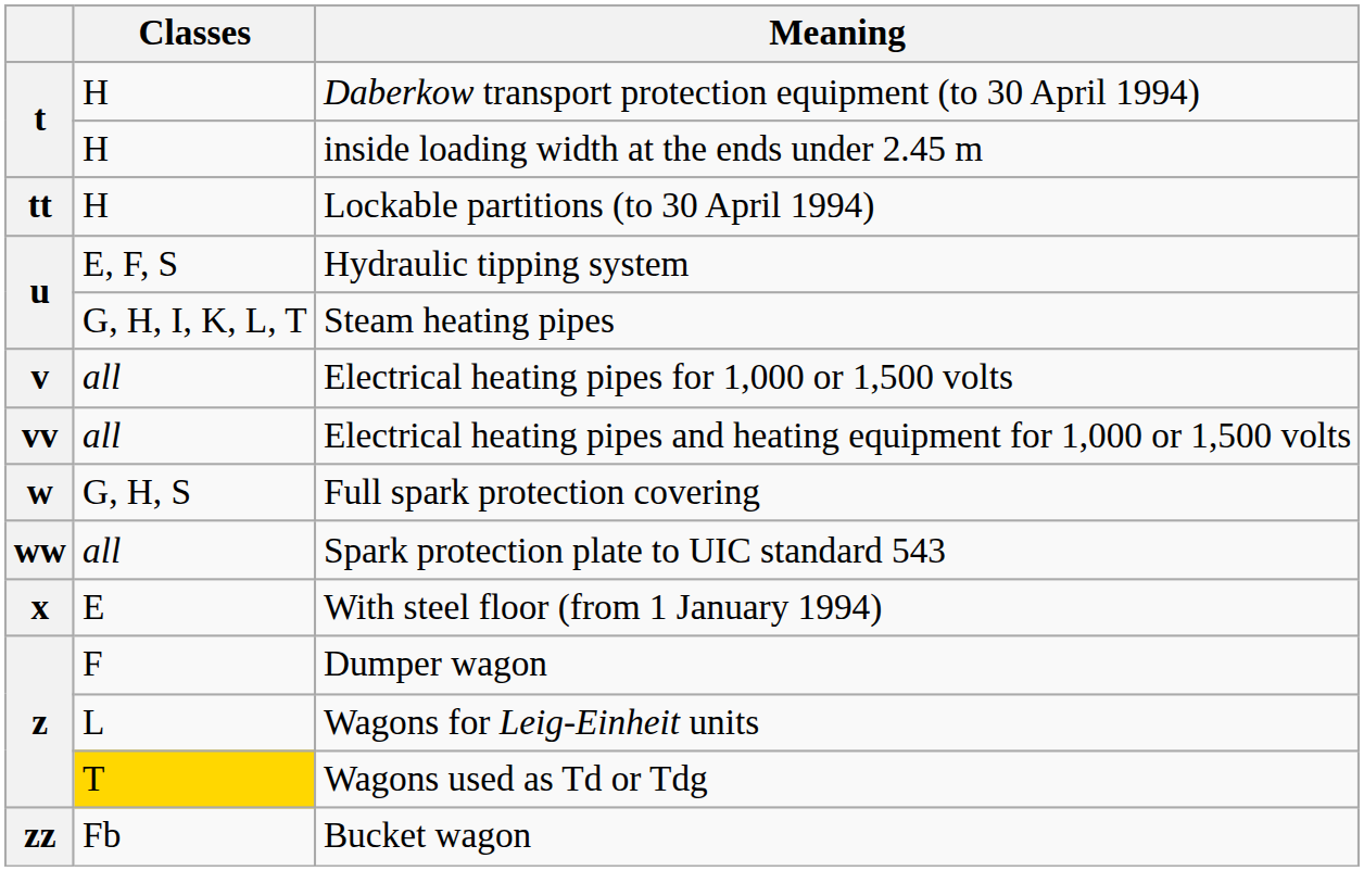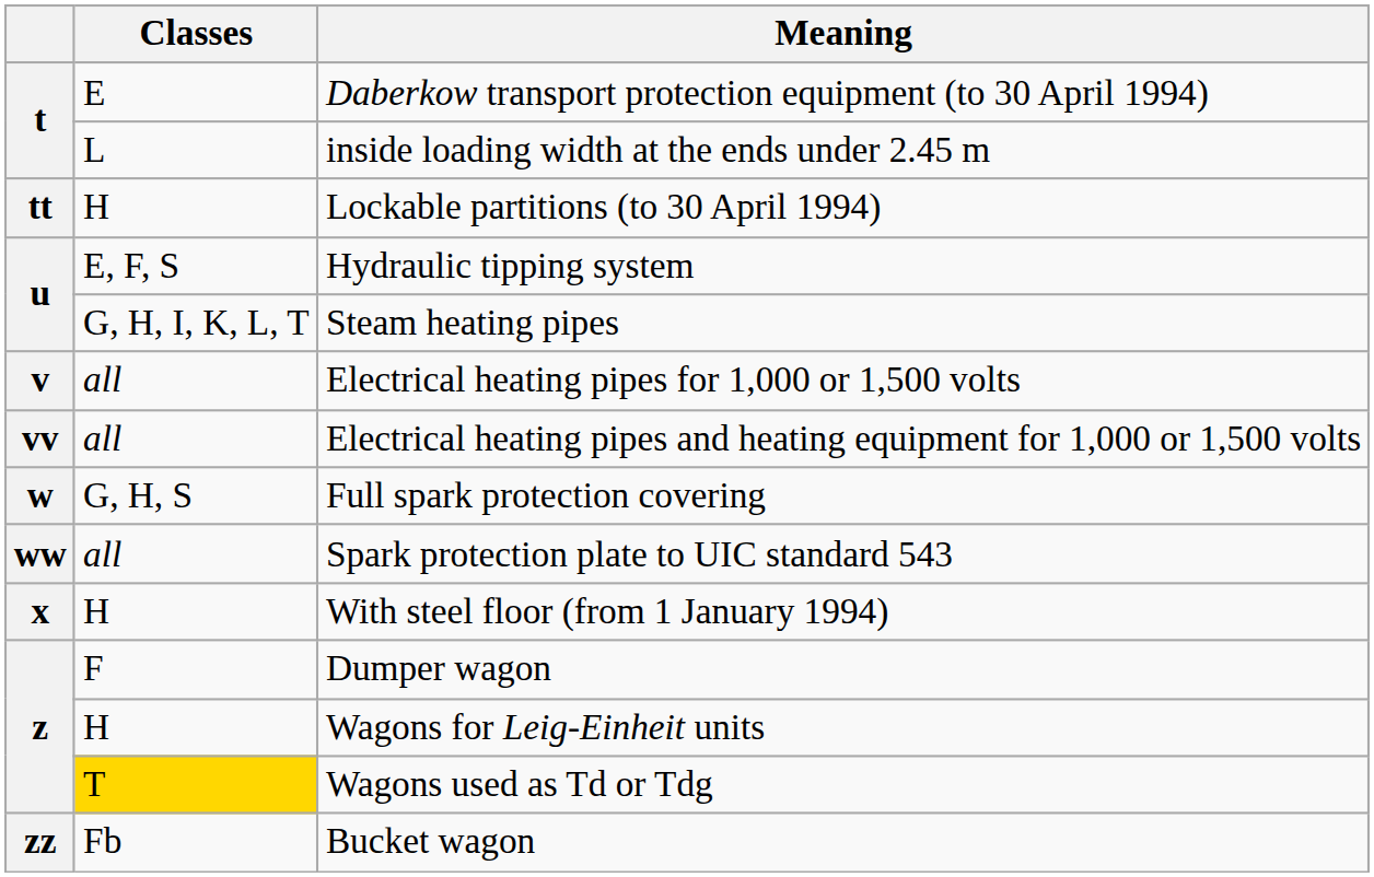 <table class="wikitable sortable">
 <tr>
 <th></th>
 <th>Classes</th>
 <th>Meaning</th>
 </tr>
 <tr>
 <th rowspan=2>t</th>
-<td>H</td>
+<td>E</td>
 <td><em>Daberkow</em> transport protection equipment (to 30 April 1994)</td>
 </tr>
 <tr>
-<td>H</td>
+<td>L</td>
 <td>inside loading width at the ends  under 2.45 m</td>
 </tr>
 <tr>
 <th>tt</th>
 <td>H</td>
 <td>Lockable partitions (to 30 April 1994)</td>
 </tr>
 <tr>
 <th rowspan=2>u</th>
 <td>E, F, S</td>
 <td>Hydraulic tipping system</td>
 </tr>
 <tr>
 <td>G, H, I, K, L, T</td>
 <td>Steam heating pipes</td>
 </tr>
 <tr>
 <th>v</th>
 <td><em>all</em></td>
 <td>Electrical heating pipes for 1,000 or 1,500 volts</td>
 </tr>
 <tr>
 <th>vv</th>
 <td><em>all</em></td>
 <td>Electrical heating pipes and heating equipment for 1,000 or 1,500 volts</td>
 </tr>
 <tr>
 <th>w</th>
 <td>G, H, S</td>
 <td>Full spark protection covering</td>
 </tr>
 <tr>
 <th>ww</th>
 <td><em>all</em></td>
 <td>Spark protection plate to UIC standard 543</td>
 </tr>
 <tr>
 <th>x</th>
-<td>E</td>
+<td>H</td>
 <td>With steel floor (from 1 January 1994)</td>
 </tr>
 <tr>
 <th rowspan=3>z</th>
 <td>F</td>
 <td>Dumper wagon</td>
 </tr>
 <tr>
-<td>L</td>
+<td>H</td>
 <td>Wagons for <em>Leig-Einheit</em> units</td>
 </tr>
 <tr>
 <td style="background: gold;">T</td>
 <td>Wagons used as Td or Tdg</td>
 </tr>
 <tr>
 <th>zz</th>
 <td>Fb</td>
 <td>Bucket wagon</td>
 </tr>
 </table>
